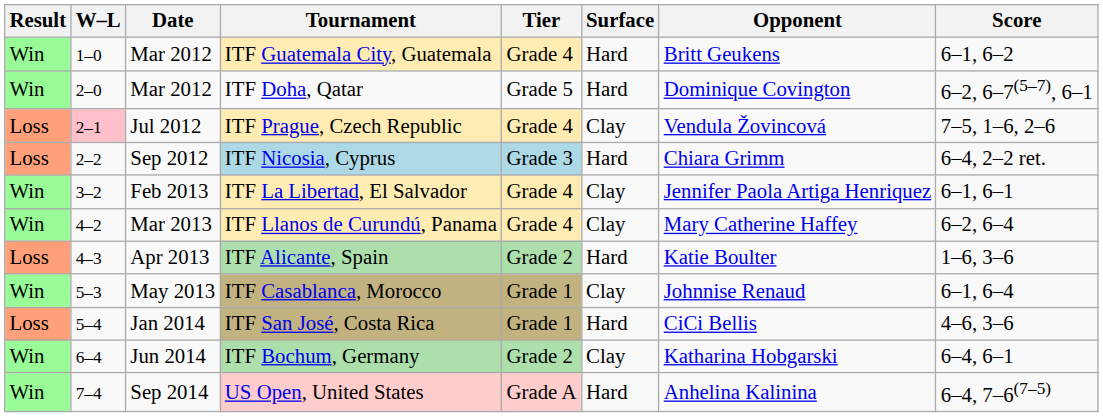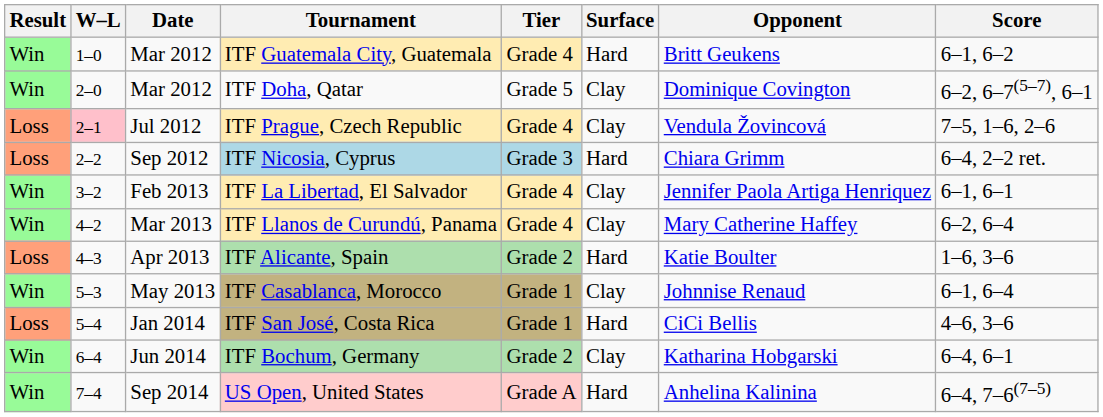 <table class="sortable wikitable">
 <tr>
 <th>Result</th>
 <th class=unsortable>W–L</th>
 <th>Date</th>
 <th>Tournament</th>
 <th>Tier</th>
 <th>Surface</th>
 <th>Opponent</th>
 <th class=unsortable>Score</th>
 </tr>
 <tr>
 <td style=background:#98fb98;>Win</td>
 <td><small>1–0</small></td>
 <td>Mar 2012</td>
 <td style=background:#ffecb2>ITF <a href='#'>Guatemala City</a>, Guatemala</td>
 <td style=background:#ffecb2>Grade 4</td>
 <td>Hard</td>
 <td> <a href='#'>Britt Geukens</a></td>
 <td>6–1, 6–2</td>
 </tr>
 <tr>
 <td style=background:#98fb98;>Win</td>
 <td><small>2–0</small></td>
 <td>Mar 2012</td>
 <td>ITF <a href='#'>Doha</a>, Qatar</td>
 <td>Grade 5</td>
-<td>Hard</td>
+<td>Clay</td>
 <td> <a href='#'>Dominique Covington</a></td>
 <td>6–2, 6–7<sup>(5–7)</sup>, 6–1</td>
 </tr>
 <tr>
 <td style=background:#ffa07a;>Loss</td>
 <td style="background: pink;"><small>2–1</small></td>
 <td>Jul 2012</td>
 <td style=background:#ffecb2>ITF <a href='#'>Prague</a>, Czech Republic</td>
 <td style=background:#ffecb2>Grade 4</td>
 <td>Clay</td>
 <td> <a href='#'>Vendula Žovincová</a></td>
 <td>7–5, 1–6, 2–6</td>
 </tr>
 <tr>
 <td style=background:#ffa07a;>Loss</td>
 <td><small>2–2</small></td>
 <td>Sep 2012</td>
 <td style=background:lightblue>ITF <a href='#'>Nicosia</a>, Cyprus</td>
 <td style=background:lightblue>Grade 3</td>
 <td>Hard</td>
 <td> <a href='#'>Chiara Grimm</a></td>
 <td>6–4, 2–2 ret.</td>
 </tr>
 <tr>
 <td style=background:#98fb98;>Win</td>
 <td><small>3–2</small></td>
 <td>Feb 2013</td>
 <td style=background:#ffecb2>ITF <a href='#'>La Libertad</a>, El Salvador</td>
 <td style=background:#ffecb2>Grade 4</td>
 <td>Clay</td>
 <td> <a href='#'>Jennifer Paola Artiga Henriquez</a></td>
 <td>6–1, 6–1</td>
 </tr>
 <tr>
 <td style=background:#98fb98;>Win</td>
 <td><small>4–2</small></td>
 <td>Mar 2013</td>
 <td style=background:#ffecb2>ITF <a href='#'>Llanos de Curundú</a>, Panama</td>
 <td style=background:#ffecb2>Grade 4</td>
 <td>Clay</td>
 <td> <a href='#'>Mary Catherine Haffey</a></td>
 <td>6–2, 6–4</td>
 </tr>
 <tr>
 <td style=background:#ffa07a;>Loss</td>
 <td><small>4–3</small></td>
 <td>Apr 2013</td>
 <td style=background:#ADDFAD>ITF <a href='#'>Alicante</a>, Spain</td>
 <td style=background:#ADDFAD>Grade 2</td>
 <td>Hard</td>
 <td> <a href='#'>Katie Boulter</a></td>
 <td>1–6, 3–6</td>
 </tr>
 <tr>
 <td style=background:#98fb98;>Win</td>
 <td><small>5–3</small></td>
 <td>May 2013</td>
 <td style=background:#C2B280>ITF <a href='#'>Casablanca</a>, Morocco</td>
 <td style=background:#C2B280>Grade 1</td>
 <td>Clay</td>
 <td> <a href='#'>Johnnise Renaud</a></td>
 <td>6–1, 6–4</td>
 </tr>
 <tr>
 <td style=background:#ffa07a;>Loss</td>
 <td><small>5–4</small></td>
 <td>Jan 2014</td>
 <td style=background:#C2B280>ITF <a href='#'>San José</a>, Costa Rica</td>
 <td style=background:#C2B280>Grade 1</td>
 <td>Hard</td>
 <td> <a href='#'>CiCi Bellis</a></td>
 <td>4–6, 3–6</td>
 </tr>
 <tr>
 <td style=background:#98fb98;>Win</td>
 <td><small>6–4</small></td>
 <td>Jun 2014</td>
 <td style=background:#ADDFAD>ITF <a href='#'>Bochum</a>, Germany</td>
 <td style=background:#ADDFAD>Grade 2</td>
 <td>Clay</td>
 <td> <a href='#'>Katharina Hobgarski</a></td>
 <td>6–4, 6–1</td>
 </tr>
 <tr>
 <td style=background:#98fb98;>Win</td>
 <td><small>7–4</small></td>
 <td>Sep 2014</td>
 <td style=background:#fcc><a href='#'>US Open</a>, United States</td>
 <td style=background:#fcc>Grade A</td>
 <td>Hard</td>
 <td> <a href='#'>Anhelina Kalinina</a></td>
 <td>6–4, 7–6<sup>(7–5)</sup></td>
 </tr>
 </table>
